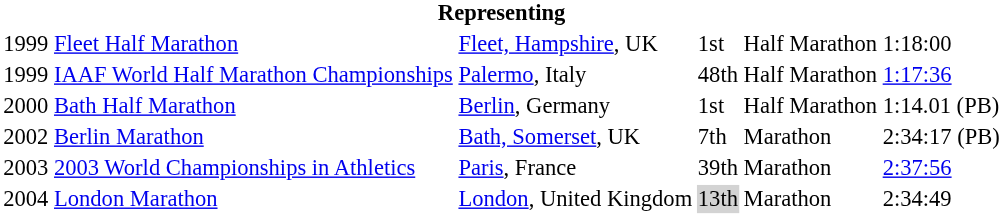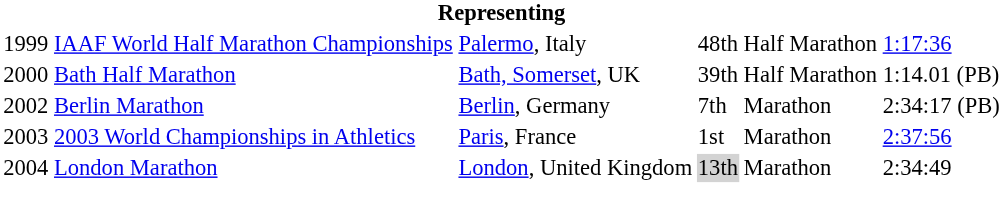 <table>
 <tr>
 <th colspan="6">Representing </th>
-</tr>
-<tr>
-<td>1999</td>
-<td><a href='#'>Fleet Half Marathon</a></td>
-<td><a href='#'>Fleet, Hampshire</a>, UK</td>
-<td>1st</td>
-<td>Half Marathon</td>
-<td>1:18:00</td>
 </tr>
 <tr>
 <td>1999</td>
 <td><a href='#'>IAAF World Half Marathon Championships</a></td>
 <td><a href='#'>Palermo</a>, Italy</td>
 <td>48th</td>
 <td>Half Marathon</td>
 <td><a href='#'>1:17:36</a></td>
 </tr>
 <tr>
 <td>2000</td>
 <td><a href='#'>Bath Half Marathon</a></td>
-<td><a href='#'>Berlin</a>, Germany</td>
-<td>1st</td>
+<td><a href='#'>Bath, Somerset</a>, UK</td>
+<td>39th</td>
 <td>Half Marathon</td>
 <td>1:14.01 (PB)</td>
 </tr>
 <tr>
 <td>2002</td>
 <td><a href='#'>Berlin Marathon</a></td>
-<td><a href='#'>Bath, Somerset</a>, UK</td>
+<td><a href='#'>Berlin</a>, Germany</td>
 <td>7th</td>
 <td>Marathon</td>
 <td>2:34:17 (PB)</td>
 </tr>
 <tr>
 <td>2003</td>
 <td><a href='#'>2003 World Championships in Athletics</a></td>
 <td><a href='#'>Paris</a>, France</td>
-<td>39th</td>
+<td>1st</td>
 <td>Marathon</td>
 <td><a href='#'>2:37:56</a></td>
 </tr>
 <tr>
 <td>2004</td>
 <td><a href='#'>London Marathon</a></td>
 <td><a href='#'>London</a>, United Kingdom</td>
 <td style="background: lightgrey;">13th</td>
 <td>Marathon</td>
 <td>2:34:49</td>
 </tr>
 </table>
